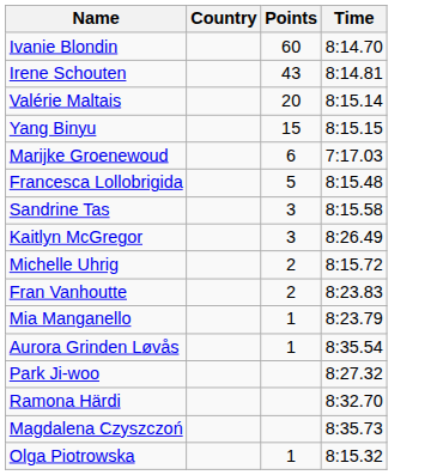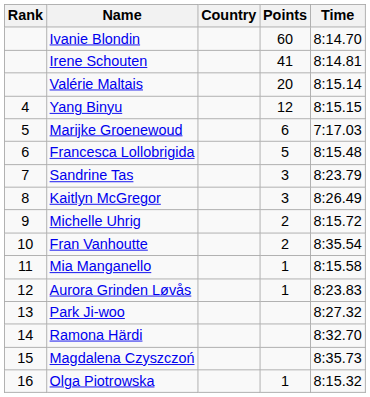 <table class="wikitable sortable" style="text-align:center">
 <tr>
+<th>Rank</th>
 <th>Name</th>
 <th>Country</th>
 <th>Points</th>
 <th>Time</th>
 </tr>
 <tr>
+<td></td>
 <td align=left><a href='#'>Ivanie Blondin</a></td>
 <td align=left></td>
 <td>60</td>
 <td>8:14.70</td>
 </tr>
 <tr>
+<td></td>
 <td align=left><a href='#'>Irene Schouten</a></td>
 <td align=left></td>
-<td>43</td>
+<td>41</td>
 <td>8:14.81</td>
 </tr>
 <tr>
+<td></td>
 <td align=left><a href='#'>Valérie Maltais</a></td>
 <td align=left></td>
 <td>20</td>
 <td>8:15.14</td>
 </tr>
 <tr>
+<td>4</td>
 <td align=left><a href='#'>Yang Binyu</a></td>
 <td align=left></td>
-<td>15</td>
+<td>12</td>
 <td>8:15.15</td>
 </tr>
 <tr>
+<td>5</td>
 <td align=left><a href='#'>Marijke Groenewoud</a></td>
 <td align=left></td>
 <td>6</td>
 <td>7:17.03</td>
 </tr>
 <tr>
+<td>6</td>
 <td align=left><a href='#'>Francesca Lollobrigida</a></td>
 <td align=left></td>
 <td>5</td>
 <td>8:15.48</td>
 </tr>
 <tr>
+<td>7</td>
 <td align=left><a href='#'>Sandrine Tas</a></td>
 <td align=left></td>
 <td>3</td>
-<td>8:15.58</td>
+<td>8:23.79</td>
 </tr>
 <tr>
+<td>8</td>
 <td align=left><a href='#'>Kaitlyn McGregor</a></td>
 <td align=left></td>
 <td>3</td>
 <td>8:26.49</td>
 </tr>
 <tr>
+<td>9</td>
 <td align=left><a href='#'>Michelle Uhrig</a></td>
 <td align=left></td>
 <td>2</td>
 <td>8:15.72</td>
 </tr>
 <tr>
+<td>10</td>
 <td align=left><a href='#'>Fran Vanhoutte</a></td>
 <td align=left></td>
 <td>2</td>
+<td>8:35.54</td>
+</tr>
+<tr>
+<td>11</td>
+<td align=left><a href='#'>Mia Manganello</a></td>
+<td align=left></td>
+<td>1</td>
+<td>8:15.58</td>
+</tr>
+<tr>
+<td>12</td>
+<td align=left><a href='#'>Aurora Grinden Løvås</a></td>
+<td align=left></td>
+<td>1</td>
 <td>8:23.83</td>
 </tr>
 <tr>
-<td align=left><a href='#'>Mia Manganello</a></td>
-<td align=left></td>
-<td>1</td>
-<td>8:23.79</td>
-</tr>
-<tr>
-<td align=left><a href='#'>Aurora Grinden Løvås</a></td>
-<td align=left></td>
-<td>1</td>
-<td>8:35.54</td>
-</tr>
-<tr>
+<td>13</td>
 <td align=left><a href='#'>Park Ji-woo</a></td>
 <td align=left></td>
 <td></td>
 <td>8:27.32</td>
 </tr>
 <tr>
+<td>14</td>
 <td align=left><a href='#'>Ramona Härdi</a></td>
 <td align=left></td>
 <td></td>
 <td>8:32.70</td>
 </tr>
 <tr>
+<td>15</td>
 <td align=left><a href='#'>Magdalena Czyszczoń</a></td>
 <td align=left></td>
 <td></td>
 <td>8:35.73</td>
 </tr>
 <tr>
+<td>16</td>
 <td align=left><a href='#'>Olga Piotrowska</a></td>
 <td align=left></td>
 <td>1</td>
 <td>8:15.32</td>
 </tr>
 </table>
